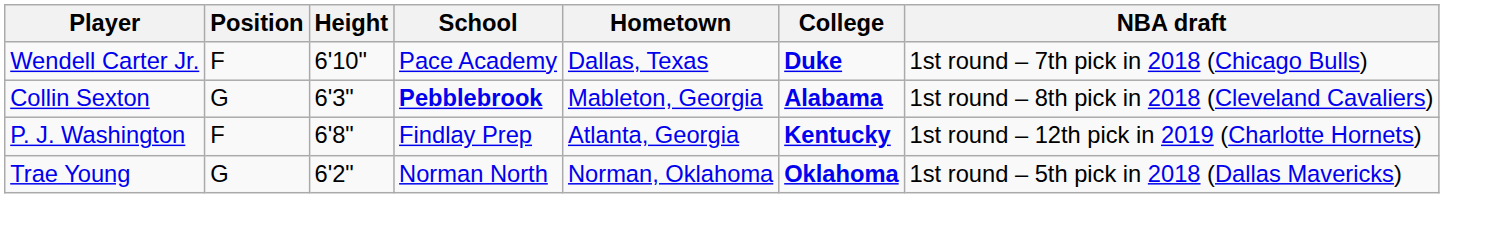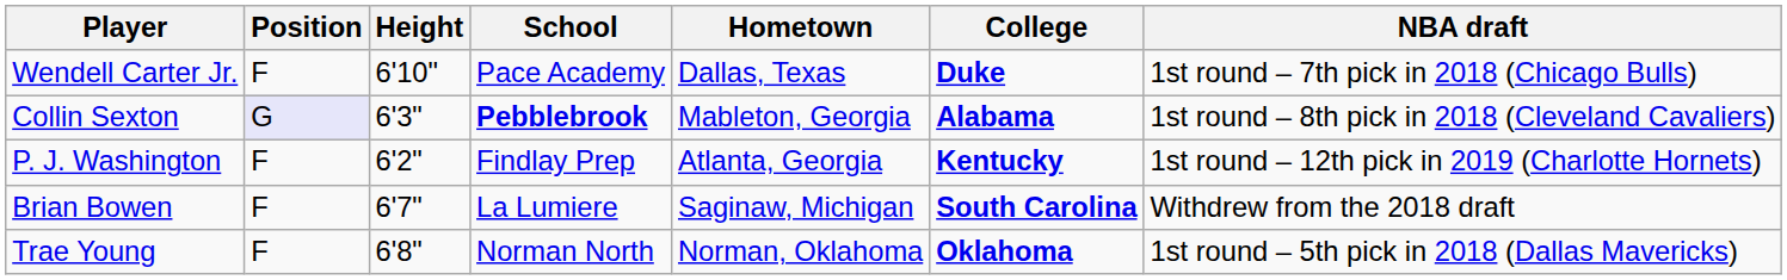 <table class="wikitable">
 <tr>
 <th>Player</th>
 <th>Position</th>
 <th>Height</th>
 <th>School</th>
 <th>Hometown</th>
 <th>College</th>
 <th>NBA draft</th>
 </tr>
 <tr>
 <td><a href='#'>Wendell Carter Jr.</a></td>
 <td>F</td>
 <td>6'10"</td>
 <td><a href='#'>Pace Academy</a></td>
 <td><a href='#'>Dallas, Texas</a></td>
 <td><strong><a href='#'>Duke</a></strong></td>
 <td>1st round – 7th pick in <a href='#'>2018</a> (<a href='#'>Chicago Bulls</a>)</td>
 </tr>
 <tr>
 <td><a href='#'>Collin Sexton</a></td>
-<td>G</td>
+<td style="background: lavender;">G</td>
 <td>6'3"</td>
 <td><strong><a href='#'>Pebblebrook</a></strong></td>
 <td><a href='#'>Mableton, Georgia</a></td>
 <td><strong><a href='#'>Alabama</a></strong></td>
 <td>1st round – 8th pick in <a href='#'>2018</a> (<a href='#'>Cleveland Cavaliers</a>)</td>
 </tr>
 <tr>
 <td><a href='#'>P. J. Washington</a></td>
 <td>F</td>
-<td>6'8"</td>
+<td>6'2"</td>
 <td><a href='#'>Findlay Prep</a></td>
 <td><a href='#'>Atlanta, Georgia</a></td>
 <td><strong><a href='#'>Kentucky</a></strong></td>
 <td>1st round – 12th pick in <a href='#'>2019</a> (<a href='#'>Charlotte Hornets</a>)</td>
 </tr>
 <tr>
+<td><a href='#'>Brian Bowen</a></td>
+<td>F</td>
+<td>6'7"</td>
+<td><a href='#'>La Lumiere</a></td>
+<td><a href='#'>Saginaw, Michigan</a></td>
+<td><strong><a href='#'>South Carolina</a></strong></td>
+<td>Withdrew from the 2018 draft</td>
+</tr>
+<tr>
 <td><a href='#'>Trae Young</a></td>
-<td>G</td>
-<td>6'2"</td>
+<td>F</td>
+<td>6'8"</td>
 <td><a href='#'>Norman North</a></td>
 <td><a href='#'>Norman, Oklahoma</a></td>
 <td><strong><a href='#'>Oklahoma</a></strong></td>
 <td>1st round – 5th pick in <a href='#'>2018</a> (<a href='#'>Dallas Mavericks</a>)</td>
 </tr>
 </table>
